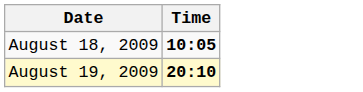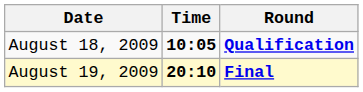 <table class="wikitable">
 <tr>
 <th>Date</th>
 <th>Time</th>
+<th>Round</th>
 </tr>
 <tr>
 <td>August 18, 2009</td>
 <td><strong>10:05</strong></td>
+<td><strong><a href='#'>Qualification</a></strong></td>
 </tr>
 <tr style=background:lemonchiffon>
 <td>August 19, 2009</td>
 <td><strong>20:10</strong></td>
+<td><strong><a href='#'>Final</a></strong></td>
 </tr>
 </table>
